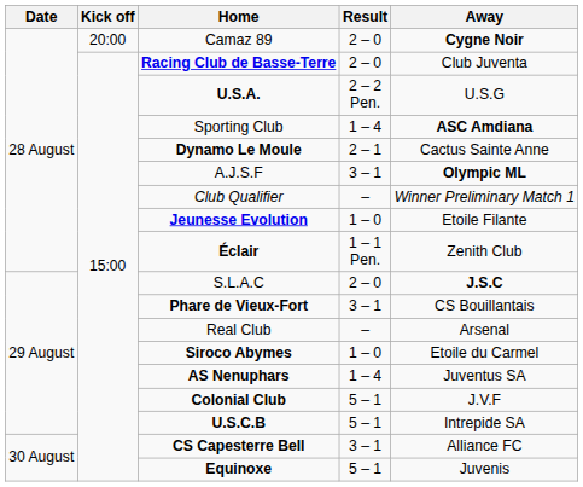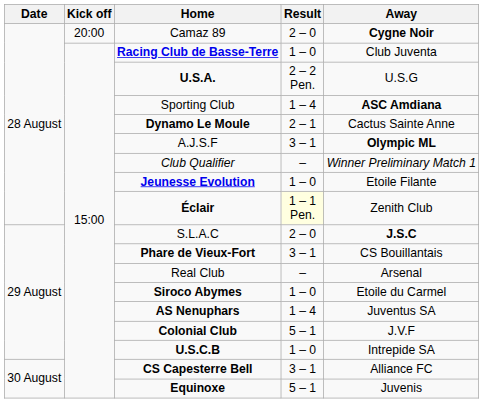 <table class="wikitable" style="text-align: center">
 <tr>
 <th scope="col">Date</th>
 <th scope="col">Kick off</th>
 <th scope="col">Home</th>
 <th scope="col">Result</th>
 <th scope="col">Away</th>
 </tr>
 <tr>
 <td align=center rowspan=9>28 August</td>
 <td>20:00</td>
 <td>Camaz 89</td>
 <td>2 – 0</td>
 <td><strong>Cygne Noir</strong></td>
 </tr>
 <tr>
 <td rowspan="17">15:00</td>
 <td><strong><a href='#'>Racing Club de Basse-Terre</a></strong></td>
-<td>2 – 0</td>
+<td>1 – 0</td>
 <td>Club Juventa</td>
 </tr>
 <tr>
 <td><strong>U.S.A.</strong></td>
 <td>2 – 2 <br> Pen.</td>
 <td>U.S.G</td>
 </tr>
 <tr>
 <td>Sporting Club</td>
 <td>1 – 4</td>
 <td><strong>ASC Amdiana</strong></td>
 </tr>
 <tr>
 <td><strong>Dynamo Le Moule</strong></td>
 <td>2 – 1</td>
 <td>Cactus Sainte Anne</td>
 </tr>
 <tr>
 <td>A.J.S.F</td>
 <td>3 – 1</td>
 <td><strong>Olympic ML</strong></td>
 </tr>
 <tr>
 <td><em>Club Qualifier</em></td>
 <td>–</td>
 <td><em>Winner Preliminary Match 1</em></td>
 </tr>
 <tr>
 <td><strong><a href='#'>Jeunesse Evolution</a></strong></td>
 <td>1 – 0</td>
 <td>Etoile Filante</td>
 </tr>
 <tr>
 <td><strong>Éclair</strong></td>
-<td>1 – 1 <br> Pen.</td>
+<td style="background: lightyellow;">1 – 1 <br> Pen.</td>
 <td>Zenith Club</td>
 </tr>
 <tr>
 <td rowspan="7">29 August</td>
 <td>S.L.A.C</td>
 <td>2 – 0</td>
 <td><strong>J.S.C</strong></td>
 </tr>
 <tr>
 <td><strong>Phare de Vieux-Fort</strong></td>
 <td>3 – 1</td>
 <td>CS Bouillantais</td>
 </tr>
 <tr>
 <td>Real Club</td>
 <td>–</td>
 <td>Arsenal</td>
 </tr>
 <tr>
 <td><strong>Siroco Abymes</strong></td>
 <td>1 – 0</td>
 <td>Etoile du Carmel</td>
 </tr>
 <tr>
 <td><strong>AS Nenuphars</strong></td>
 <td>1 – 4</td>
 <td>Juventus SA</td>
 </tr>
 <tr>
 <td><strong>Colonial Club</strong></td>
 <td>5 – 1</td>
 <td>J.V.F</td>
 </tr>
 <tr>
 <td><strong>U.S.C.B</strong></td>
-<td>5 – 1</td>
+<td>1 – 0</td>
 <td>Intrepide SA</td>
 </tr>
 <tr>
 <td rowspan="2">30 August</td>
 <td><strong>CS Capesterre Bell</strong></td>
 <td>3 – 1</td>
 <td>Alliance FC</td>
 </tr>
 <tr>
 <td><strong>Equinoxe</strong></td>
 <td>5 – 1</td>
 <td>Juvenis</td>
 </tr>
 </table>
